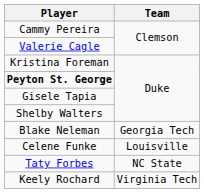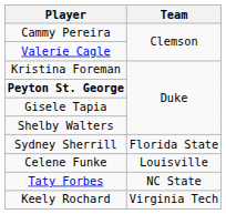 <table class="wikitable" style="text-align:center">
 <tr>
 <th>Player</th>
 <th>Team</th>
 </tr>
 <tr>
 <td>Cammy Pereira</td>
 <td rowspan=2>Clemson</td>
 </tr>
 <tr>
 <td><a href='#'>Valerie Cagle</a></td>
 </tr>
 <tr>
 <td>Kristina Foreman</td>
 <td rowspan=4>Duke</td>
 </tr>
 <tr>
 <td><strong>Peyton St. George</strong></td>
 </tr>
 <tr>
 <td>Gisele Tapia</td>
 </tr>
 <tr>
 <td>Shelby Walters</td>
 </tr>
 <tr>
-<td>Blake Neleman</td>
-<td>Georgia Tech</td>
+<td>Sydney Sherrill</td>
+<td>Florida State</td>
 </tr>
 <tr>
 <td>Celene Funke</td>
 <td>Louisville</td>
 </tr>
 <tr>
 <td><a href='#'>Taty Forbes</a></td>
 <td>NC State</td>
 </tr>
 <tr>
 <td>Keely Rochard</td>
 <td>Virginia Tech</td>
 </tr>
 </table>
